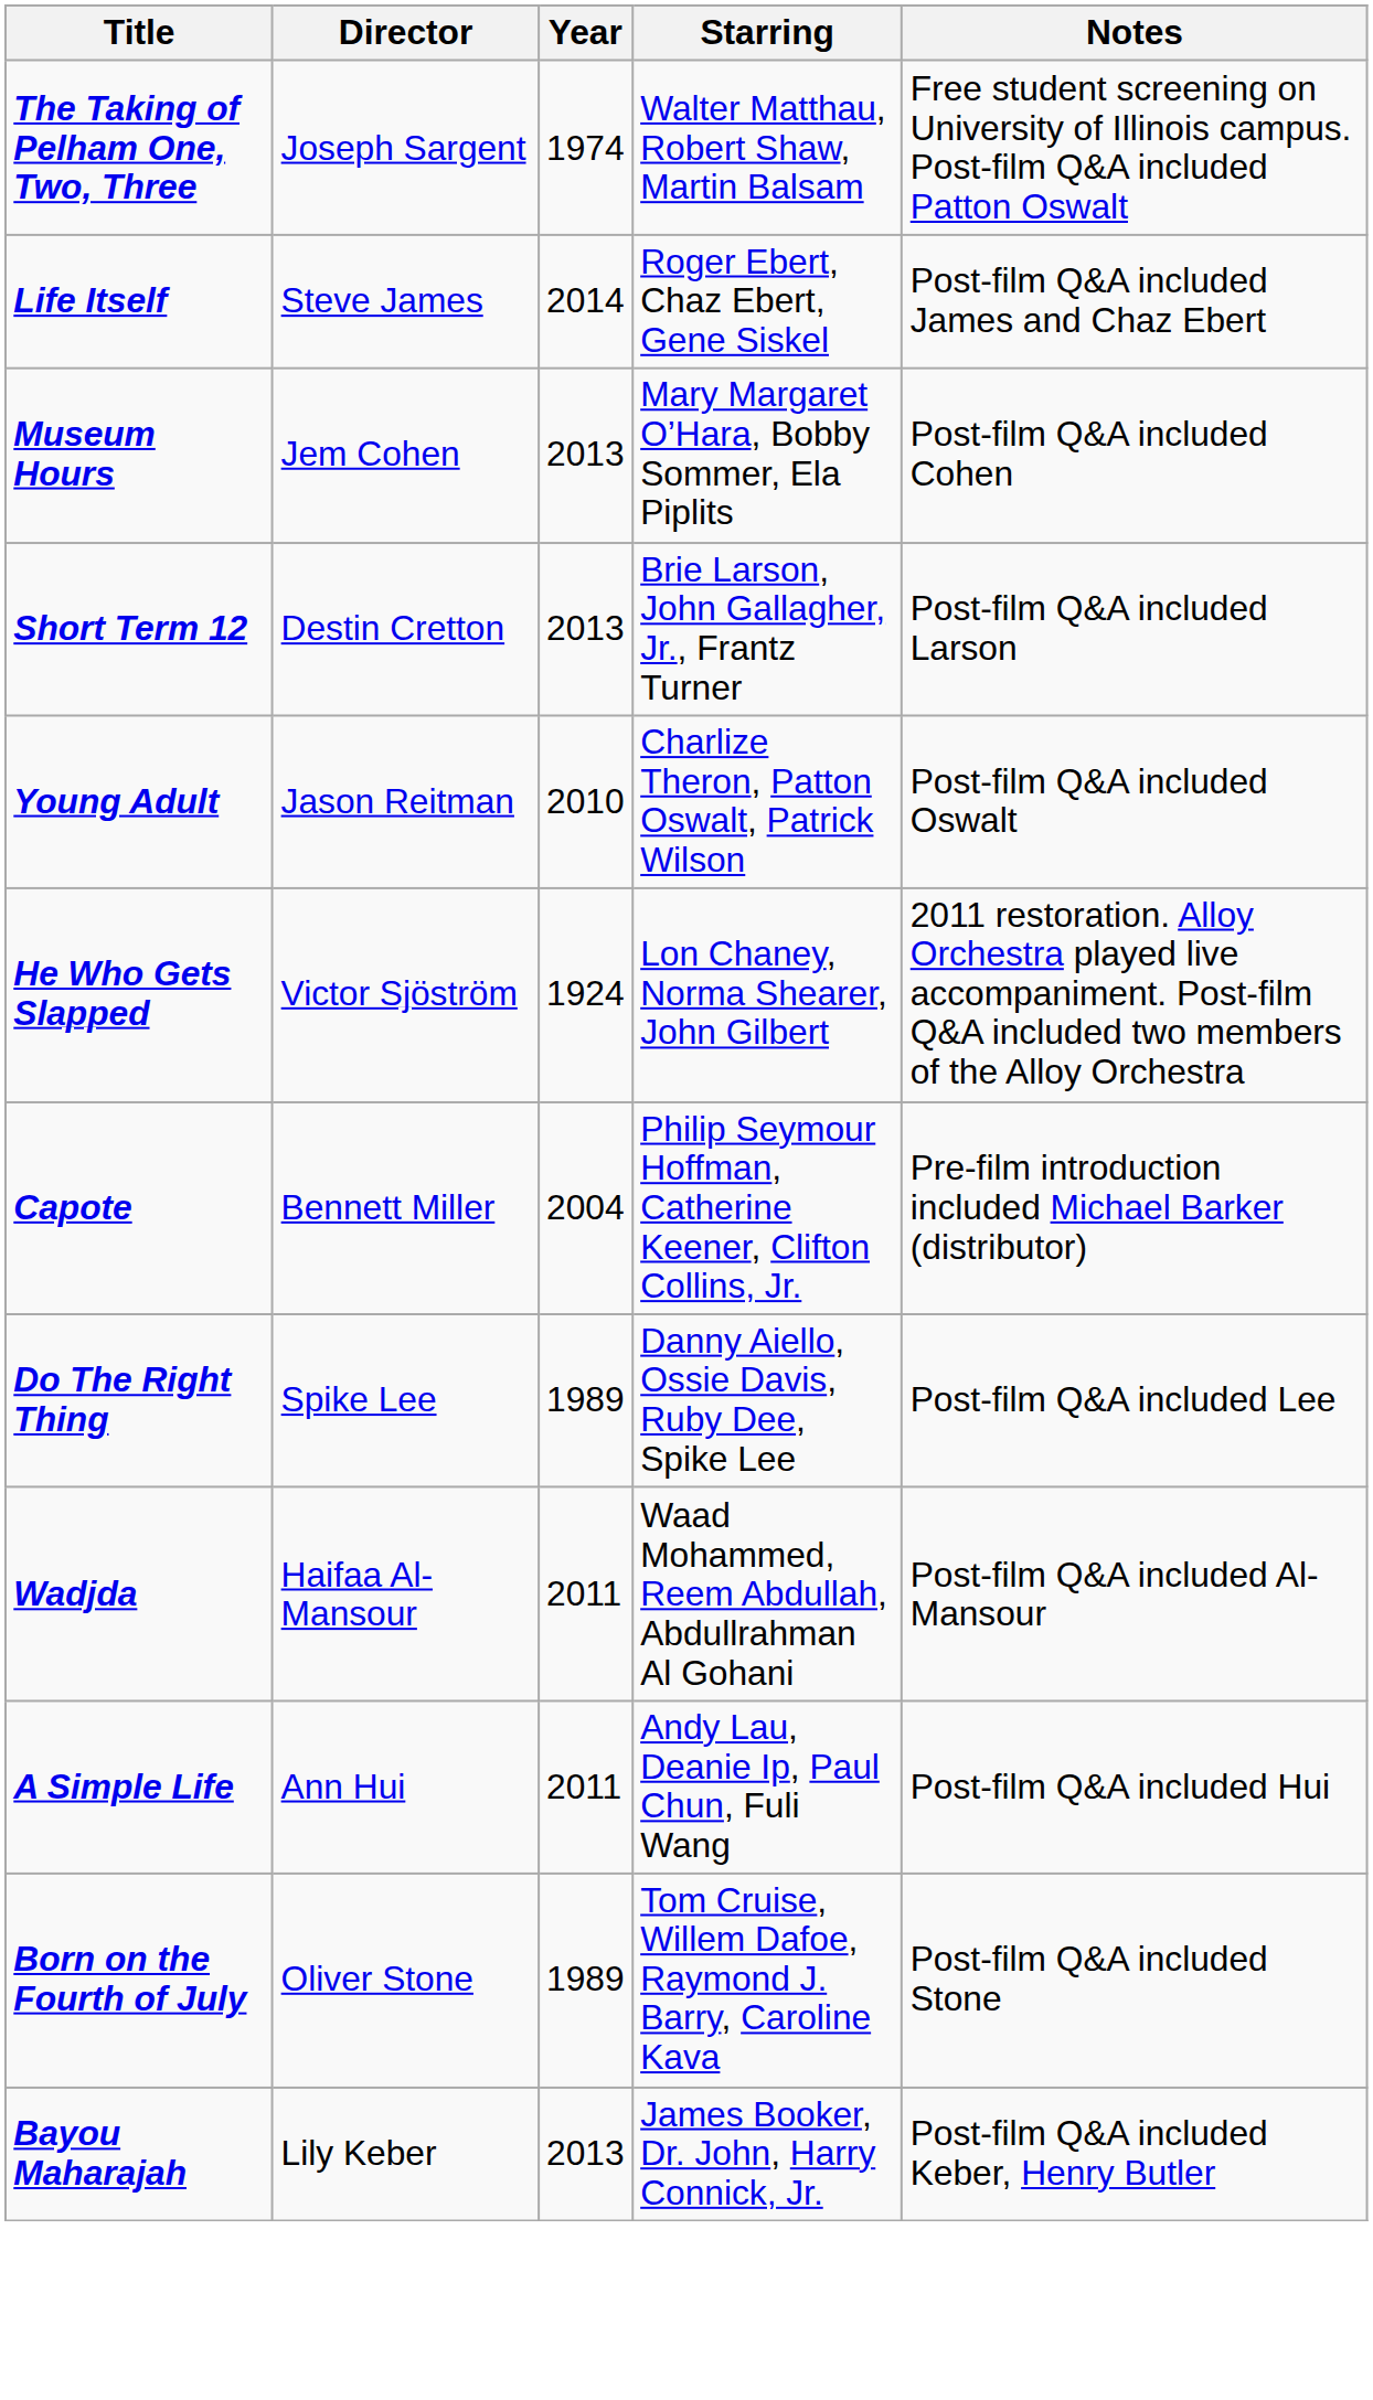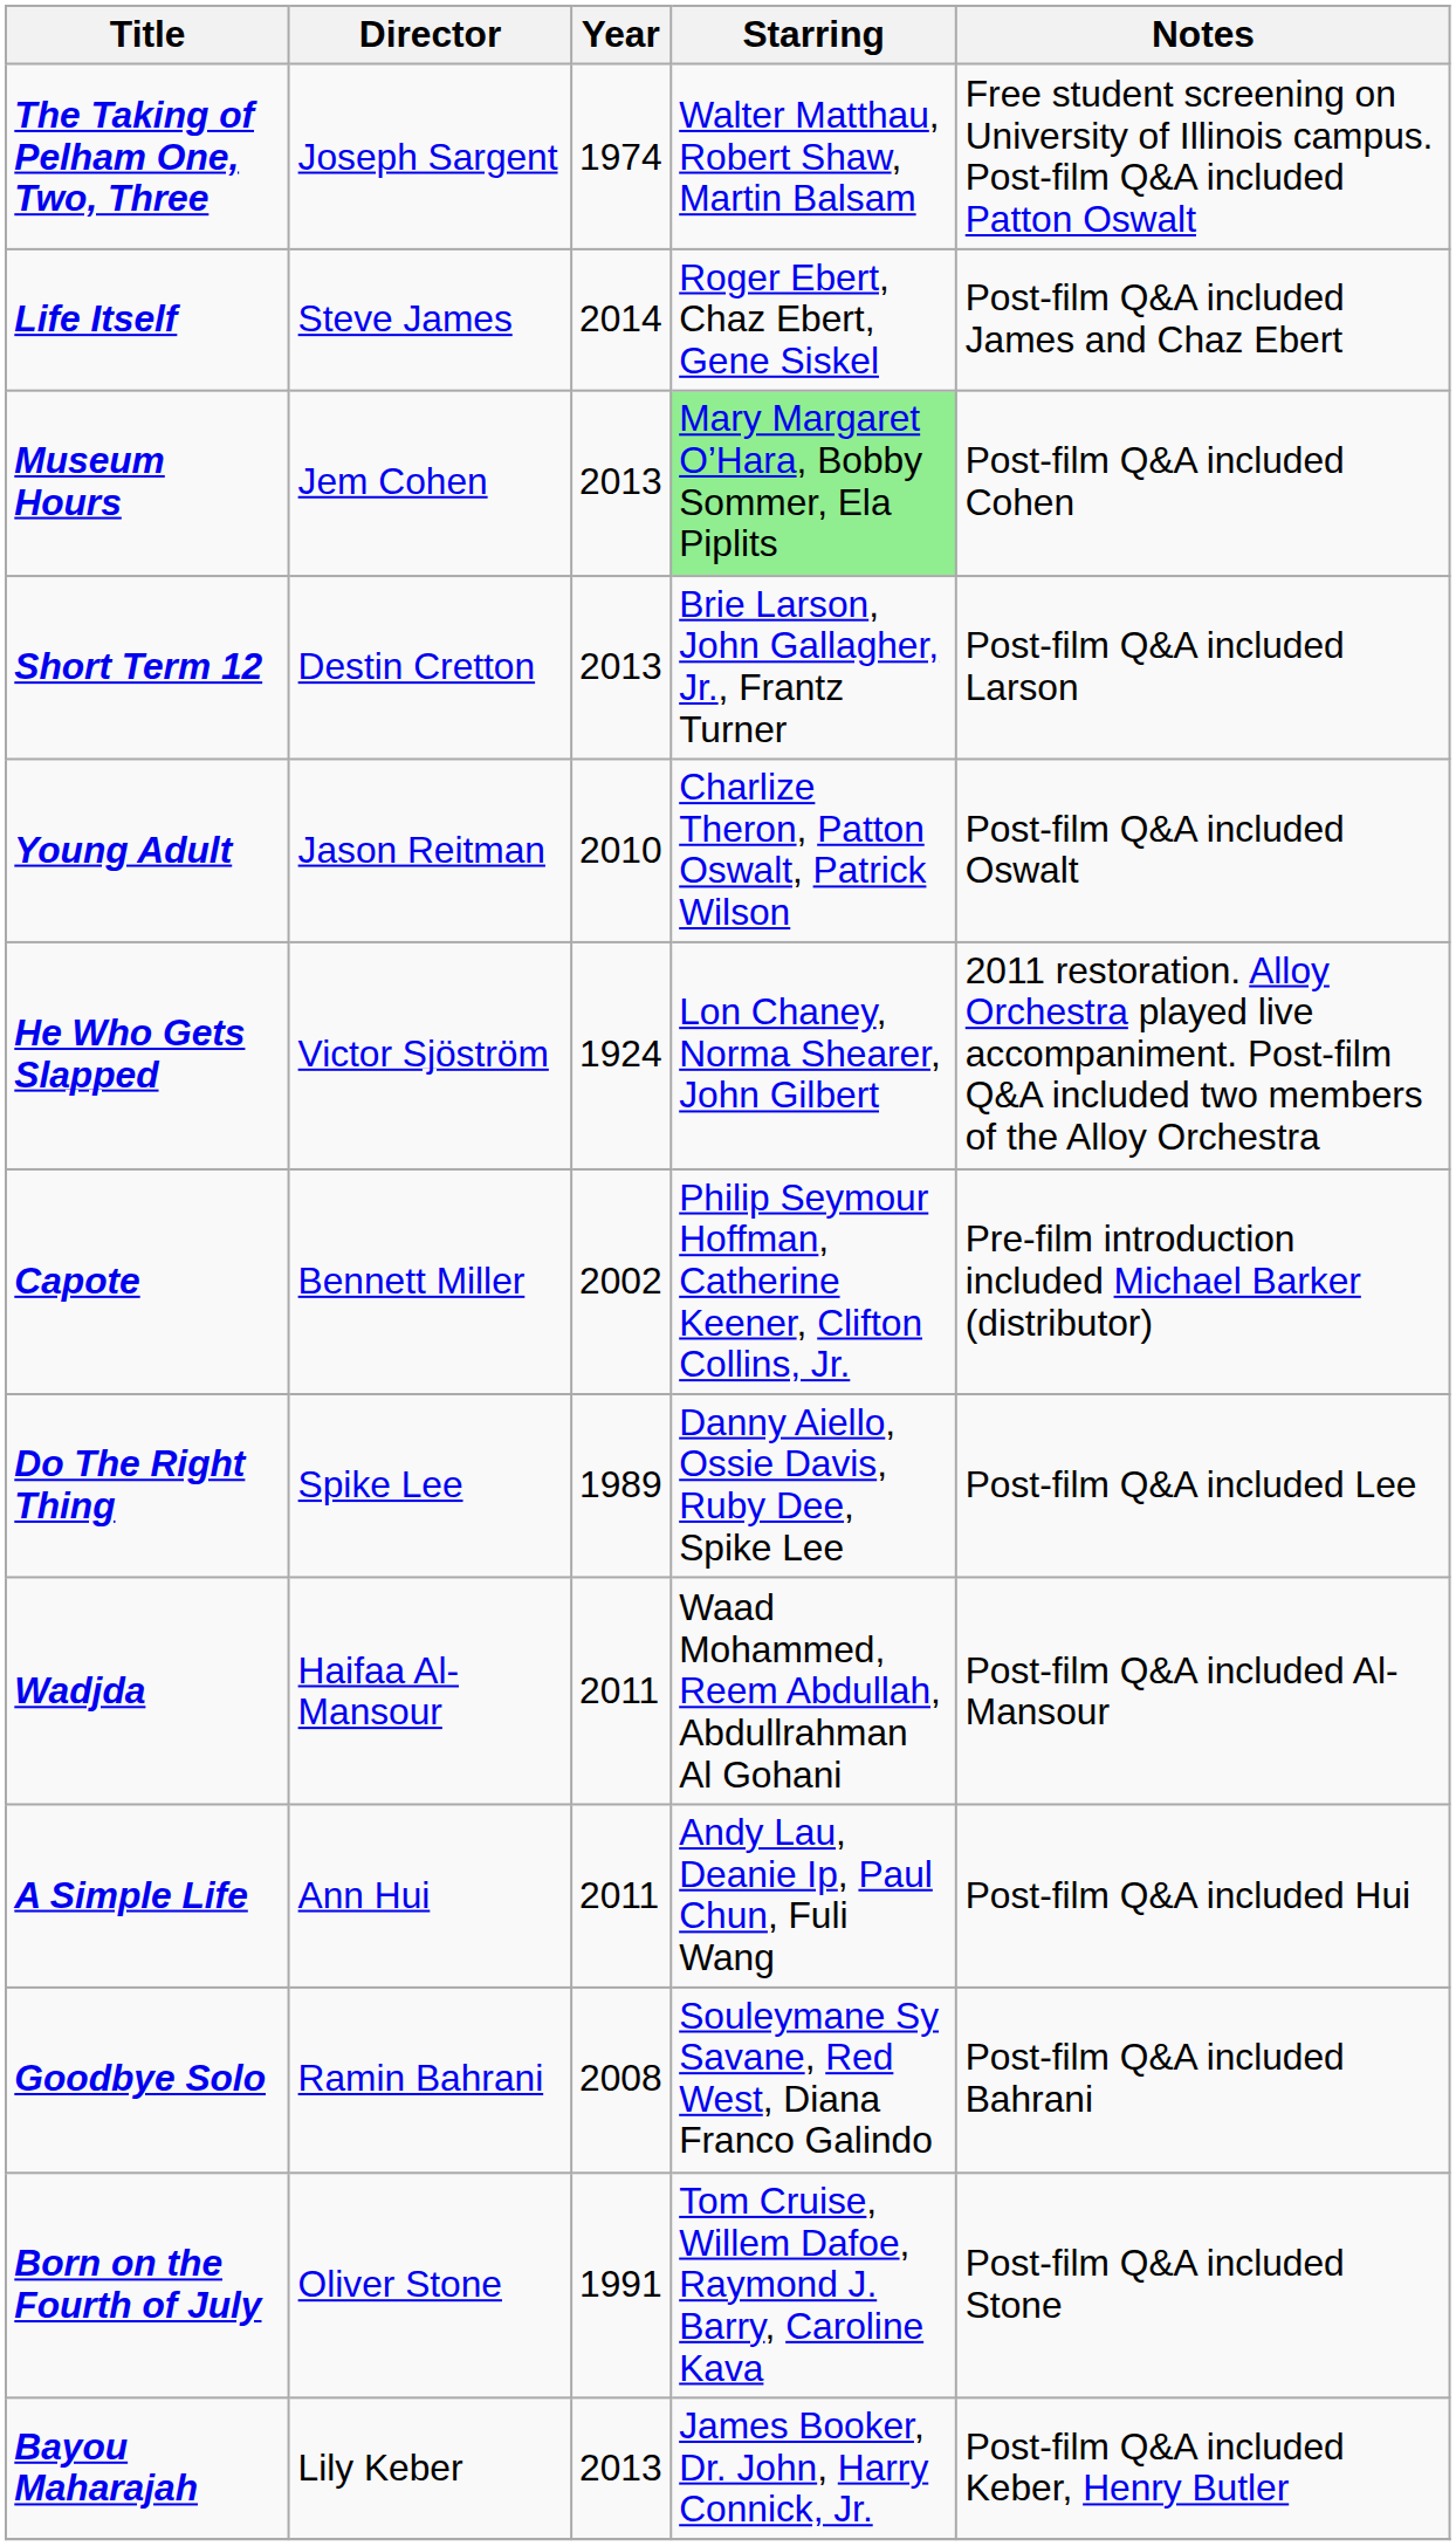 <table class="wikitable sortable" style="width:100%;">
 <tr>
 <th style="width:20%;">Title</th>
 <th style="width:20%;">Director</th>
 <th style="width:5%;">Year</th>
 <th style="width:20%;">Starring</th>
 <th style="width:35%;">Notes</th>
 </tr>
 <tr>
 <td><strong><em><a href='#'>The Taking of Pelham One, Two, Three</a></em></strong></td>
 <td><a href='#'>Joseph Sargent</a></td>
 <td>1974</td>
 <td><a href='#'>Walter Matthau</a>, <a href='#'>Robert Shaw</a>, <a href='#'>Martin Balsam</a></td>
 <td>Free student screening on University of Illinois campus. Post-film Q&A included <a href='#'>Patton Oswalt</a></td>
 </tr>
 <tr>
 <td><strong><em><a href='#'>Life Itself</a></em></strong></td>
 <td><a href='#'>Steve James</a></td>
 <td>2014</td>
 <td><a href='#'>Roger Ebert</a>, Chaz Ebert, <a href='#'>Gene Siskel</a></td>
 <td>Post-film Q&A included James and Chaz Ebert</td>
 </tr>
 <tr>
 <td><strong><em><a href='#'>Museum Hours</a></em></strong></td>
 <td><a href='#'>Jem Cohen</a></td>
 <td>2013</td>
-<td><a href='#'>Mary Margaret O’Hara</a>, Bobby Sommer, Ela Piplits</td>
+<td style="background: lightgreen;"><a href='#'>Mary Margaret O’Hara</a>, Bobby Sommer, Ela Piplits</td>
 <td>Post-film Q&A included Cohen</td>
 </tr>
 <tr>
 <td><strong><em><a href='#'>Short Term 12</a></em></strong></td>
 <td><a href='#'>Destin Cretton</a></td>
 <td>2013</td>
 <td><a href='#'>Brie Larson</a>, <a href='#'>John Gallagher, Jr.</a>, Frantz Turner</td>
 <td>Post-film Q&A included Larson</td>
 </tr>
 <tr>
 <td><strong><em><a href='#'>Young Adult</a></em></strong></td>
 <td><a href='#'>Jason Reitman</a></td>
 <td>2010</td>
 <td><a href='#'>Charlize Theron</a>, <a href='#'>Patton Oswalt</a>, <a href='#'>Patrick Wilson</a></td>
 <td>Post-film Q&A included Oswalt</td>
 </tr>
 <tr>
 <td><strong><em><a href='#'>He Who Gets Slapped</a></em></strong></td>
 <td><a href='#'>Victor Sjöström</a></td>
 <td>1924</td>
 <td><a href='#'>Lon Chaney</a>, <a href='#'>Norma Shearer</a>, <a href='#'>John Gilbert</a></td>
 <td>2011 restoration. <a href='#'>Alloy Orchestra</a> played live accompaniment. Post-film Q&A included two members of the Alloy Orchestra</td>
 </tr>
 <tr .>
 <td><strong><em><a href='#'>Capote</a></em></strong></td>
 <td><a href='#'>Bennett Miller</a></td>
-<td>2004</td>
+<td>2002</td>
 <td><a href='#'>Philip Seymour Hoffman</a>, <a href='#'>Catherine Keener</a>, <a href='#'>Clifton Collins, Jr.</a></td>
 <td>Pre-film introduction included <a href='#'>Michael Barker</a> (distributor)</td>
 </tr>
 <tr>
 <td><strong><em><a href='#'>Do The Right Thing</a></em></strong></td>
 <td><a href='#'>Spike Lee</a></td>
 <td>1989</td>
 <td><a href='#'>Danny Aiello</a>, <a href='#'>Ossie Davis</a>, <a href='#'>Ruby Dee</a>, Spike Lee</td>
 <td>Post-film Q&A included Lee</td>
 </tr>
 <tr>
 <td><strong><em><a href='#'>Wadjda</a></em></strong></td>
 <td><a href='#'>Haifaa Al-Mansour</a></td>
 <td>2011</td>
 <td>Waad Mohammed, <a href='#'>Reem Abdullah</a>, Abdullrahman Al Gohani</td>
 <td>Post-film Q&A included Al-Mansour</td>
 </tr>
 <tr>
 <td><strong><em><a href='#'>A Simple Life</a></em></strong></td>
 <td><a href='#'>Ann Hui</a></td>
 <td>2011</td>
 <td><a href='#'>Andy Lau</a>, <a href='#'>Deanie Ip</a>, <a href='#'>Paul Chun</a>, Fuli Wang</td>
 <td>Post-film Q&A included Hui</td>
 </tr>
 <tr>
+<td><strong><em><a href='#'>Goodbye Solo</a></em></strong></td>
+<td><a href='#'>Ramin Bahrani</a></td>
+<td>2008</td>
+<td><a href='#'>Souleymane Sy Savane</a>, <a href='#'>Red West</a>, Diana Franco Galindo</td>
+<td>Post-film Q&A included Bahrani</td>
+</tr>
+<tr>
 <td><strong><em><a href='#'>Born on the Fourth of July</a></em></strong></td>
 <td><a href='#'>Oliver Stone</a></td>
-<td>1989</td>
+<td>1991</td>
 <td><a href='#'>Tom Cruise</a>, <a href='#'>Willem Dafoe</a>, <a href='#'>Raymond J. Barry</a>, <a href='#'>Caroline Kava</a></td>
 <td>Post-film Q&A included Stone</td>
 </tr>
 <tr>
 <td><strong><em><a href='#'>Bayou Maharajah</a></em></strong></td>
 <td>Lily Keber</td>
 <td>2013</td>
 <td><a href='#'>James Booker</a>, <a href='#'>Dr. John</a>, <a href='#'>Harry Connick, Jr.</a></td>
 <td>Post-film Q&A included Keber, <a href='#'>Henry Butler</a></td>
 </tr>
 <tr>
 </tr>
 </table>
